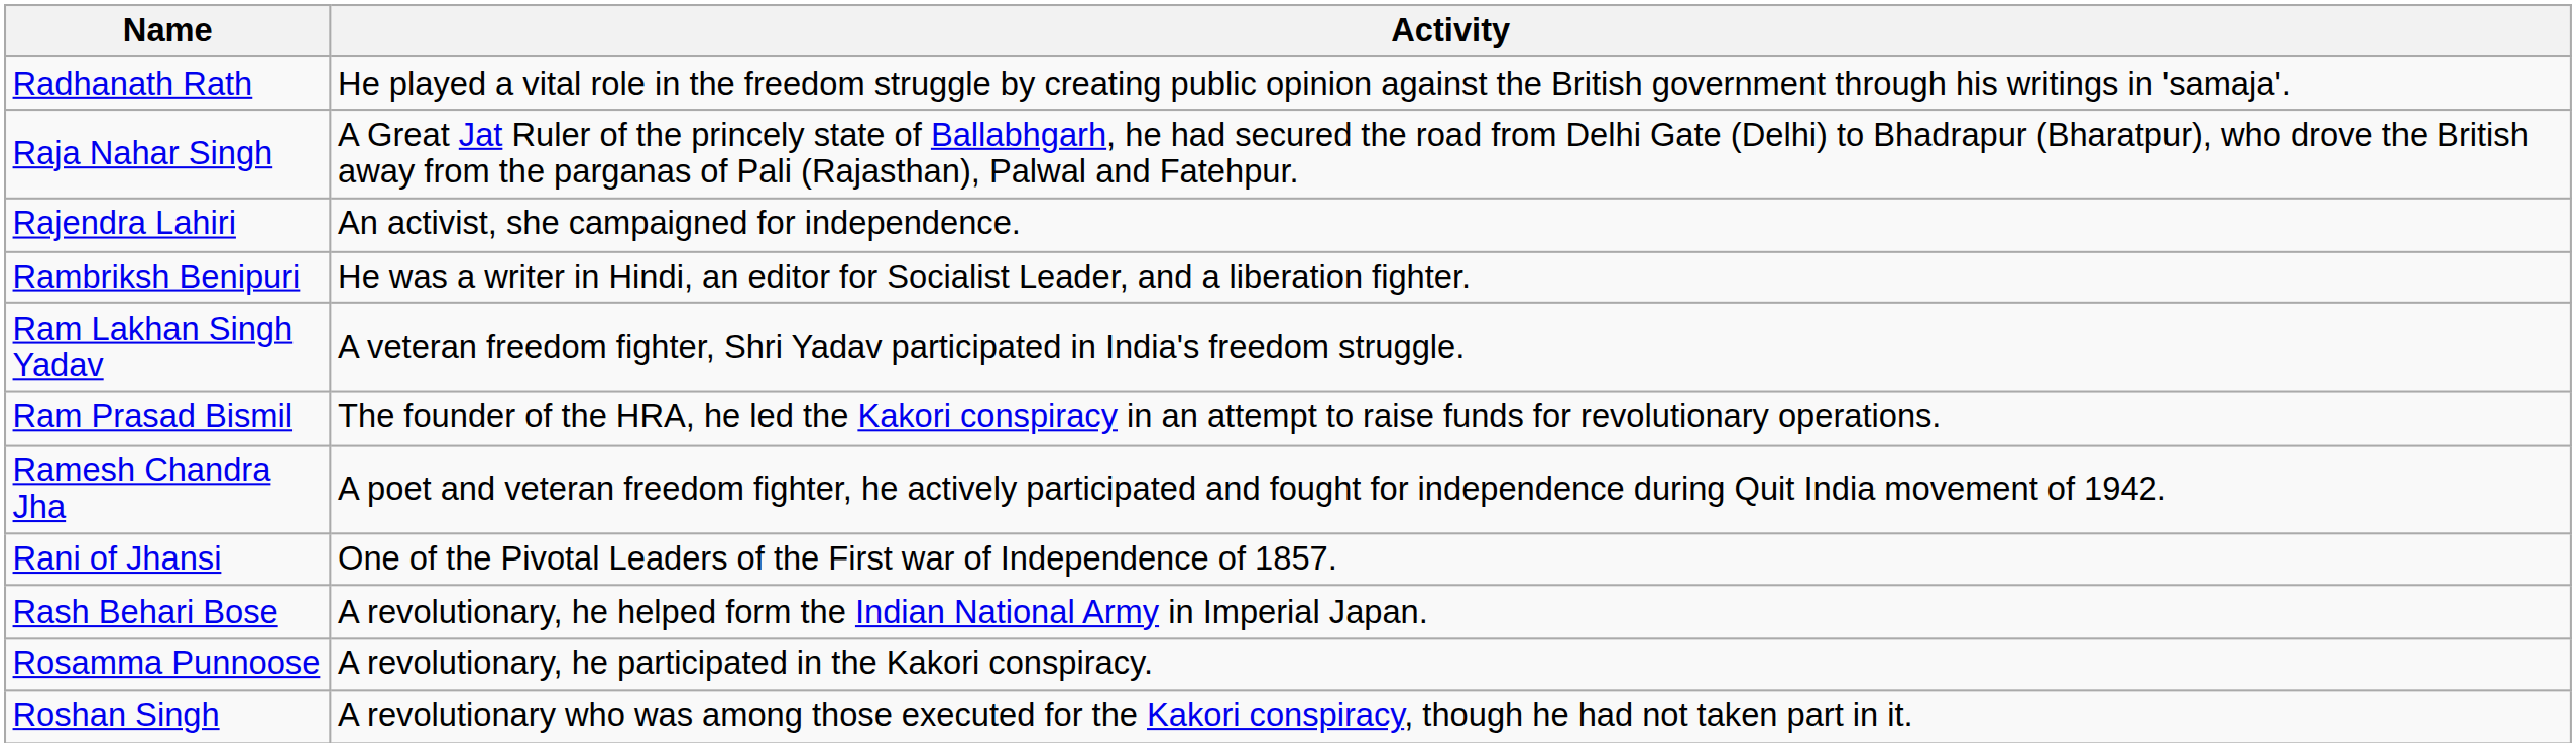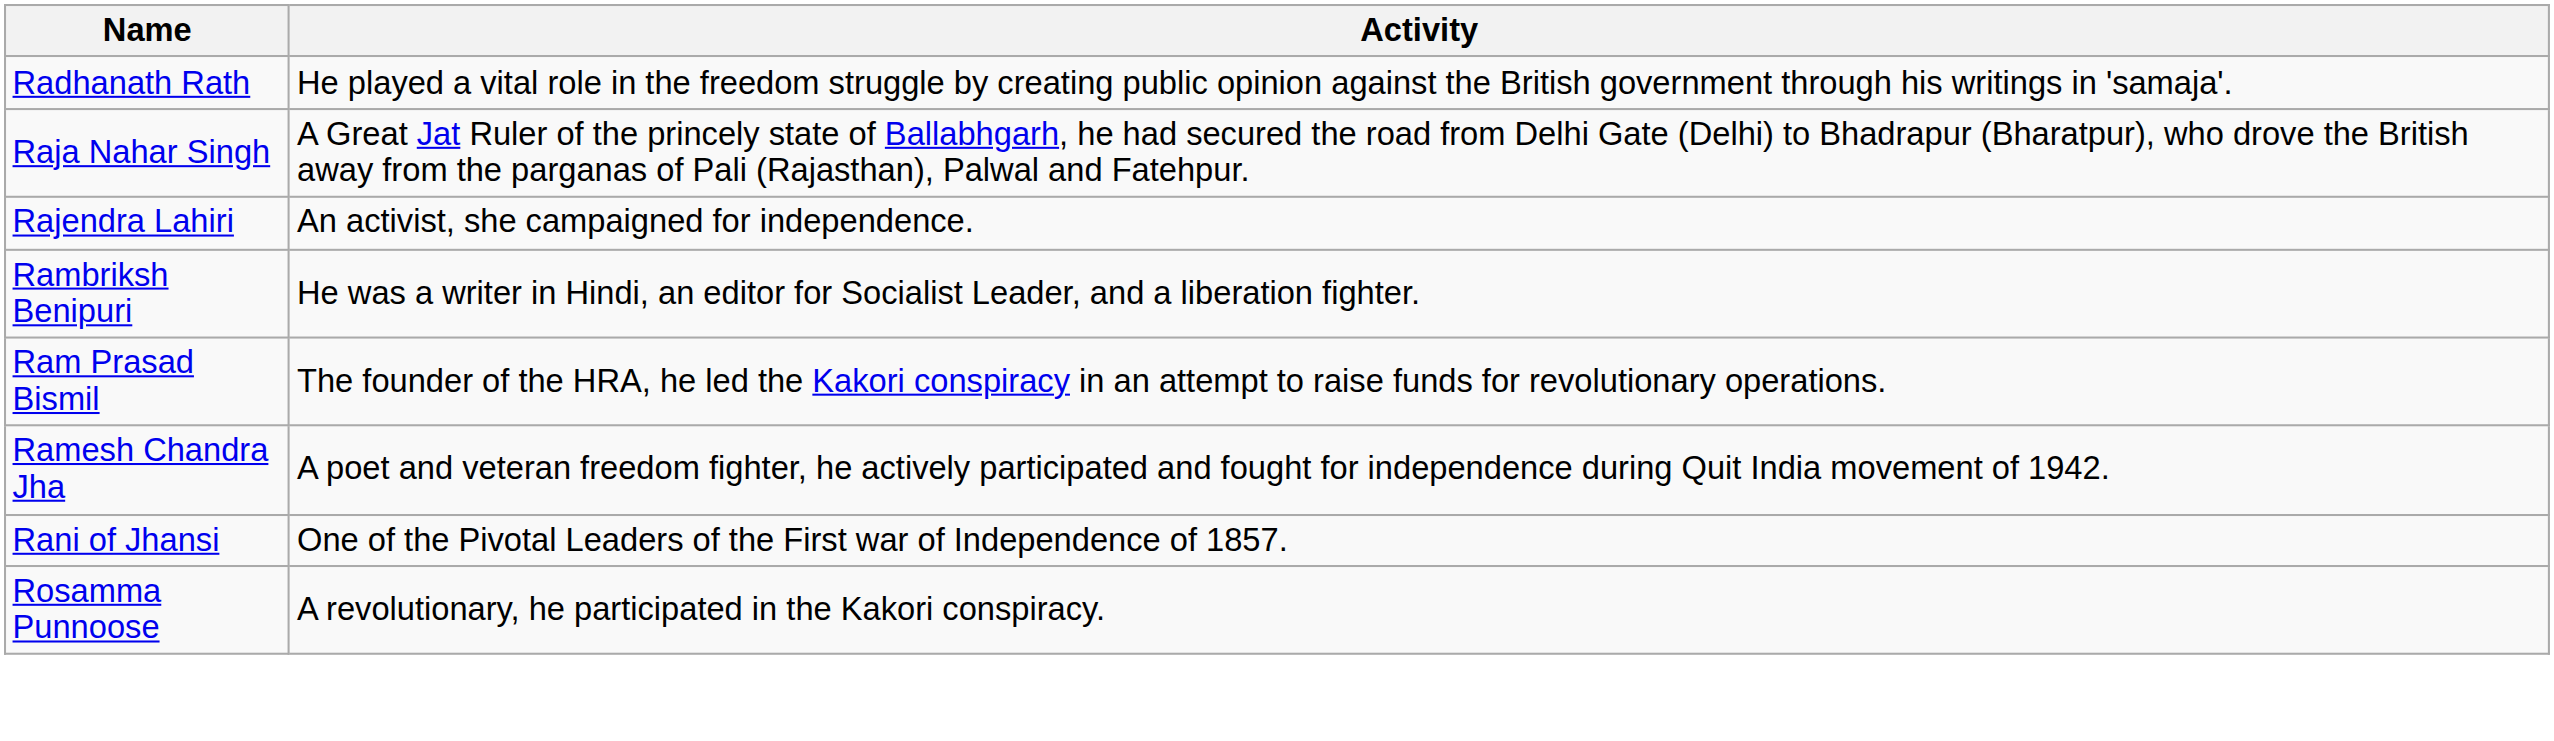 <table class="wikitable">
 <tr>
 <th>Name</th>
 <th>Activity</th>
 </tr>
 <tr>
 <td><a href='#'>Radhanath Rath</a></td>
 <td>He played a vital role in the freedom struggle by creating public opinion against the British government through his writings in 'samaja'.</td>
 </tr>
 <tr>
 <td><a href='#'>Raja Nahar Singh</a></td>
 <td>A Great <a href='#'>Jat</a> Ruler of the princely state of <a href='#'>Ballabhgarh</a>, he had secured the road from Delhi Gate (Delhi) to Bhadrapur (Bharatpur), who drove the British away from the parganas of Pali (Rajasthan), Palwal and Fatehpur.</td>
 </tr>
 <tr>
 <td><a href='#'>Rajendra Lahiri</a></td>
 <td>An activist, she campaigned for independence.</td>
 </tr>
 <tr>
 <td><a href='#'>Rambriksh Benipuri</a></td>
 <td>He was a writer in Hindi, an editor for Socialist Leader, and a liberation fighter. </td>
 </tr>
 <tr>
-<td><a href='#'>Ram Lakhan Singh Yadav</a></td>
-<td>A veteran freedom fighter, Shri Yadav participated in India's freedom struggle.</td>
-</tr>
-<tr>
 <td><a href='#'>Ram Prasad Bismil</a></td>
 <td>The founder of the HRA, he led the <a href='#'>Kakori conspiracy</a> in an attempt to raise funds for revolutionary operations.</td>
 </tr>
 <tr>
 <td><a href='#'>Ramesh Chandra Jha</a></td>
 <td>A poet and veteran freedom fighter, he actively participated and fought for independence during Quit India movement of 1942.</td>
 </tr>
 <tr>
 <td><a href='#'>Rani of Jhansi</a></td>
 <td>One of the Pivotal Leaders of the First war of Independence of 1857.</td>
 </tr>
 <tr>
-<td><a href='#'>Rash Behari Bose</a></td>
-<td>A revolutionary, he helped form the <a href='#'>Indian National Army</a> in Imperial Japan.</td>
-</tr>
-<tr>
 <td><a href='#'>Rosamma Punnoose</a></td>
 <td>A revolutionary, he participated in the Kakori conspiracy.</td>
 </tr>
-<tr>
-<td><a href='#'>Roshan Singh</a></td>
-<td>A revolutionary who was among those executed for the <a href='#'>Kakori conspiracy</a>, though he had not taken part in it.</td>
-</tr>
 </table>
